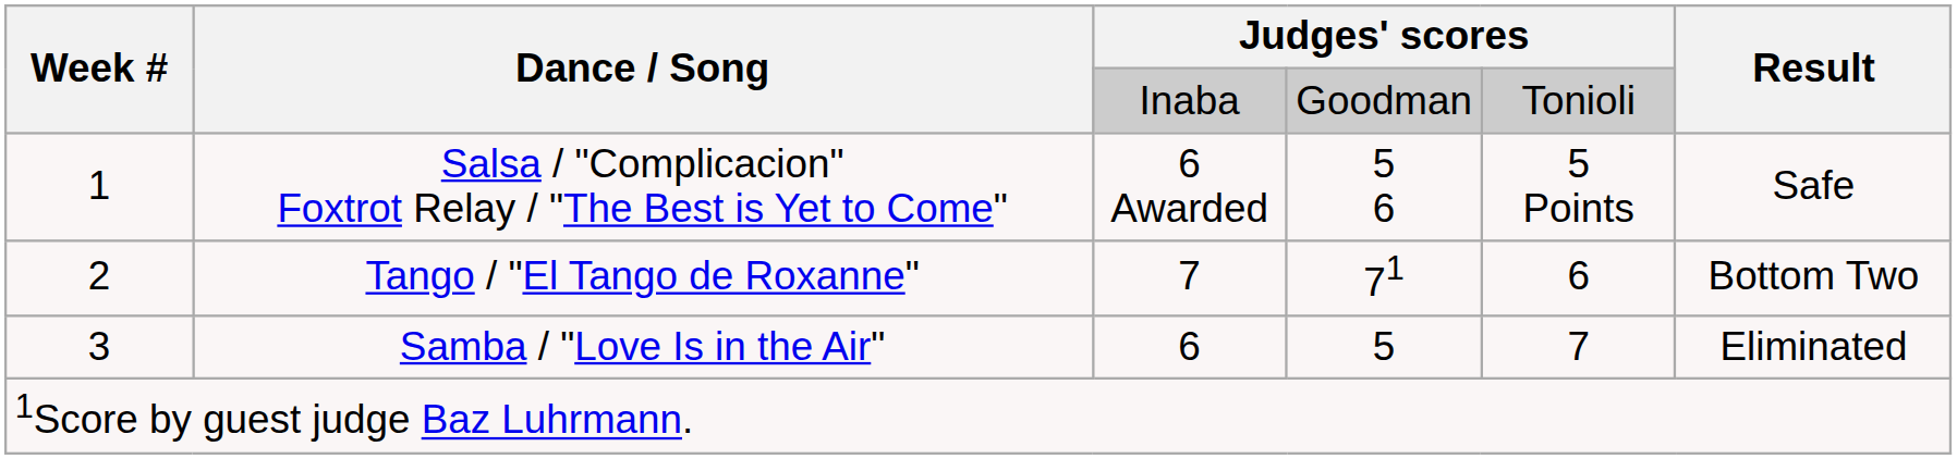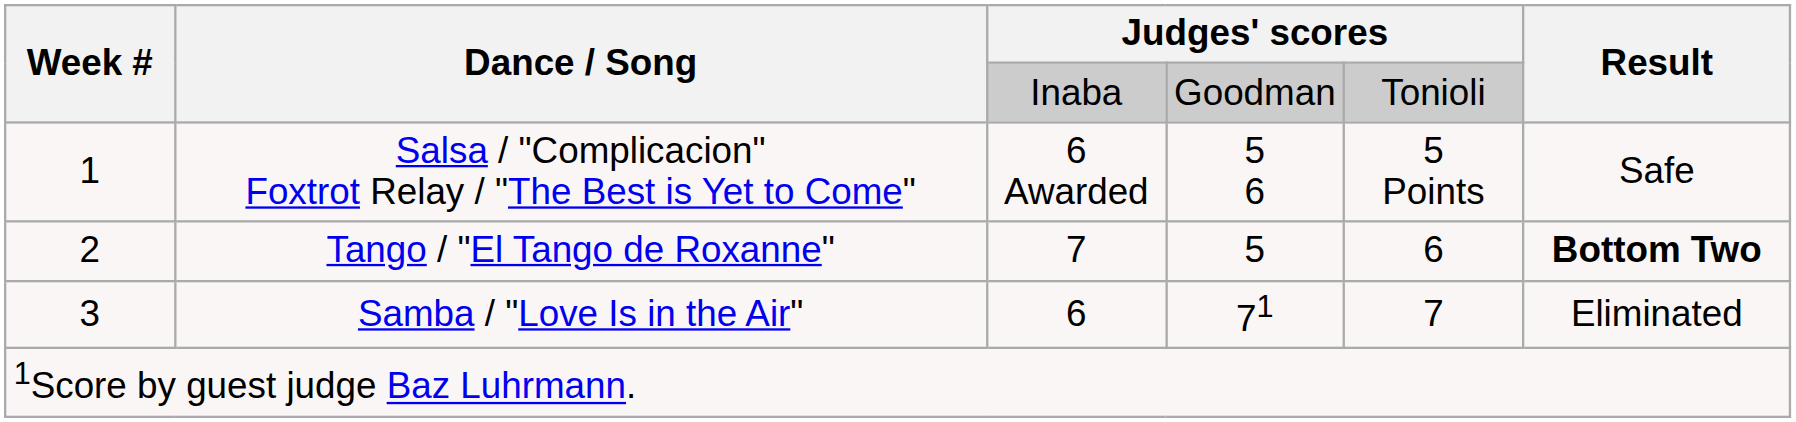 <table class="wikitable collapsible collapsed">
 <tr style="text-align:Center;">
 <th rowspan="2">Week #</th>
 <th rowspan="2">Dance / Song</th>
 <th colspan="3">Judges' scores</th>
 <th rowspan="2">Result</th>
 </tr>
 <tr style="text-align:center; background:#ccc;">
 <td style="width:10%; ">Inaba</td>
 <td style="width:10%; ">Goodman</td>
 <td style="width:10%; ">Tonioli</td>
 </tr>
 <tr style="text-align: center; background:#faf6f6;">
 <td>1</td>
 <td><a href='#'>Salsa</a> / "Complicacion" <br> <a href='#'>Foxtrot</a> Relay / "<a href='#'>The Best is Yet to Come</a>"</td>
 <td>6 <br> Awarded</td>
 <td>5 <br> 6</td>
 <td>5 <br> Points</td>
 <td>Safe</td>
 </tr>
 <tr style="text-align: center; background:#faf6f6;">
 <td>2</td>
 <td><a href='#'>Tango</a> / "<a href='#'>El Tango de Roxanne</a>"</td>
 <td>7</td>
-<td>7<sup>1</sup></td>
+<td>5</td>
 <td>6</td>
-<td>Bottom Two</td>
+<td><strong>Bottom Two</strong></td>
 </tr>
 <tr style="text-align: center; background:#faf6f6;">
 <td>3</td>
 <td><a href='#'>Samba</a> / "<a href='#'>Love Is in the Air</a>"</td>
 <td>6</td>
-<td>5</td>
+<td>7<sup>1</sup></td>
 <td>7</td>
 <td>Eliminated</td>
 </tr>
 <tr style="text-align: center; background:#faf6f6;">
 <td colspan="6" style="text-align:left;"><sup>1</sup>Score by guest judge <a href='#'>Baz Luhrmann</a>.</td>
 </tr>
 </table>
